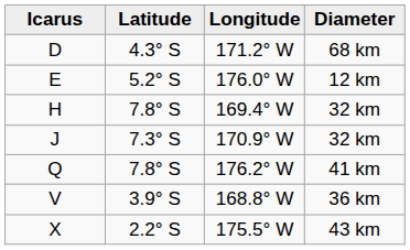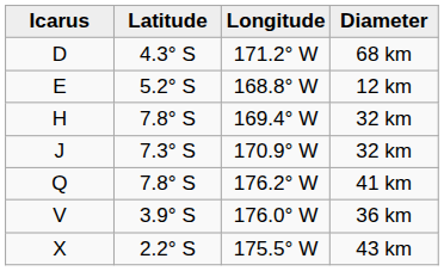 <table class="wikitable">
 <tr>
 <th width="25%" style="background:#eeeeee;">Icarus</th>
 <th width="25%" style="background:#eeeeee;">Latitude</th>
 <th width="25%" style="background:#eeeeee;">Longitude</th>
 <th width="25%" style="background:#eeeeee;">Diameter</th>
 </tr>
 <tr>
 <td align="center">D</td>
 <td align="center">4.3° S</td>
 <td align="center">171.2° W</td>
 <td align="center">68 km</td>
 </tr>
 <tr>
 <td align="center">E</td>
 <td align="center">5.2° S</td>
-<td align="center">176.0° W</td>
+<td align="center">168.8° W</td>
 <td align="center">12 km</td>
 </tr>
 <tr>
 <td align="center">H</td>
 <td align="center">7.8° S</td>
 <td align="center">169.4° W</td>
 <td align="center">32 km</td>
 </tr>
 <tr>
 <td align="center">J</td>
 <td align="center">7.3° S</td>
 <td align="center">170.9° W</td>
 <td align="center">32 km</td>
 </tr>
 <tr>
 <td align="center">Q</td>
 <td align="center">7.8° S</td>
 <td align="center">176.2° W</td>
 <td align="center">41 km</td>
 </tr>
 <tr>
 <td align="center">V</td>
 <td align="center">3.9° S</td>
-<td align="center">168.8° W</td>
+<td align="center">176.0° W</td>
 <td align="center">36 km</td>
 </tr>
 <tr>
 <td align="center">X</td>
 <td align="center">2.2° S</td>
 <td align="center">175.5° W</td>
 <td align="center">43 km</td>
 </tr>
 </table>
